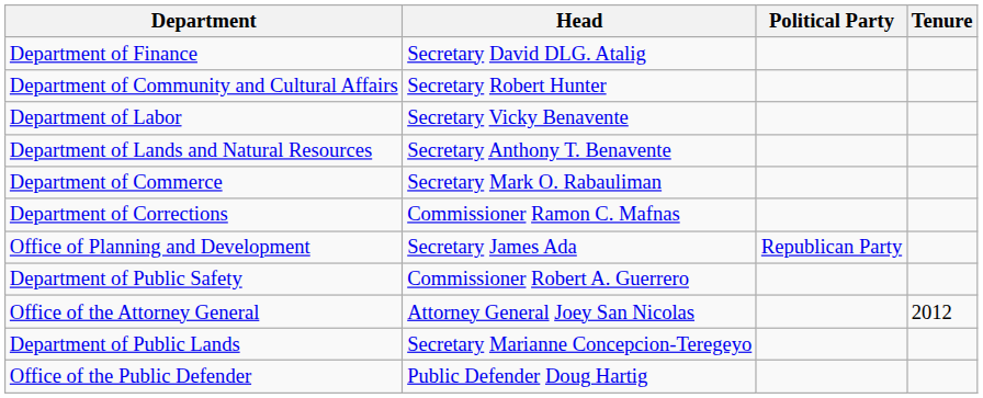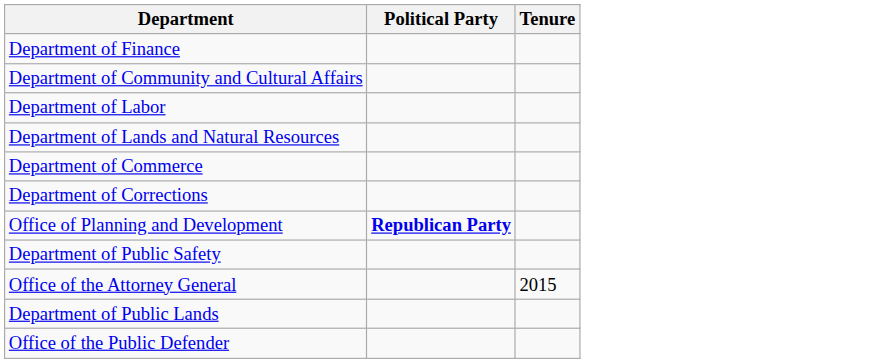 <table class="wikitable">
 <tr>
 <th>Department</th>
-<th>Head</th>
 <th>Political Party</th>
 <th>Tenure</th>
 </tr>
 <tr>
 <td><a href='#'>Department of Finance</a></td>
-<td><a href='#'>Secretary</a> <a href='#'>David DLG. Atalig</a></td>
 <td></td>
 <td></td>
 </tr>
 <tr>
 <td><a href='#'>Department of Community and Cultural Affairs</a></td>
-<td><a href='#'>Secretary</a>  <a href='#'>Robert Hunter</a></td>
 <td></td>
 <td></td>
 </tr>
 <tr>
 <td><a href='#'>Department of Labor</a></td>
-<td><a href='#'>Secretary</a>  <a href='#'>Vicky Benavente</a></td>
 <td></td>
 <td></td>
 </tr>
 <tr>
 <td><a href='#'>Department of Lands and Natural Resources</a></td>
-<td><a href='#'>Secretary</a>  <a href='#'>Anthony T. Benavente</a></td>
 <td></td>
 <td></td>
 </tr>
 <tr>
 <td><a href='#'>Department of Commerce</a></td>
-<td><a href='#'>Secretary</a> <a href='#'>Mark O. Rabauliman</a></td>
 <td></td>
 <td></td>
 </tr>
 <tr>
 <td><a href='#'>Department of Corrections</a></td>
-<td><a href='#'>Commissioner</a> <a href='#'>Ramon C. Mafnas</a></td>
 <td></td>
 <td></td>
 </tr>
 <tr>
 <td><a href='#'>Office of Planning and Development</a></td>
-<td><a href='#'>Secretary</a> <a href='#'>James Ada</a></td>
-<td><a href='#'>Republican Party</a></td>
+<td><strong><a href='#'>Republican Party</a></strong></td>
 <td></td>
 </tr>
 <tr>
 <td><a href='#'>Department of Public Safety</a></td>
-<td><a href='#'>Commissioner</a> <a href='#'>Robert A. Guerrero</a></td>
 <td></td>
 <td></td>
 </tr>
 <tr>
 <td><a href='#'>Office of the Attorney General</a></td>
-<td><a href='#'>Attorney General</a> <a href='#'>Joey San Nicolas</a></td>
 <td></td>
-<td>2012</td>
+<td>2015</td>
 </tr>
 <tr>
 <td><a href='#'>Department of Public Lands</a></td>
-<td><a href='#'>Secretary</a> <a href='#'>Marianne Concepcion-Teregeyo</a></td>
 <td></td>
 <td></td>
 </tr>
 <tr>
 <td><a href='#'>Office of the Public Defender</a></td>
-<td><a href='#'>Public Defender</a> <a href='#'>Doug Hartig</a></td>
 <td></td>
 <td></td>
 </tr>
 </table>
